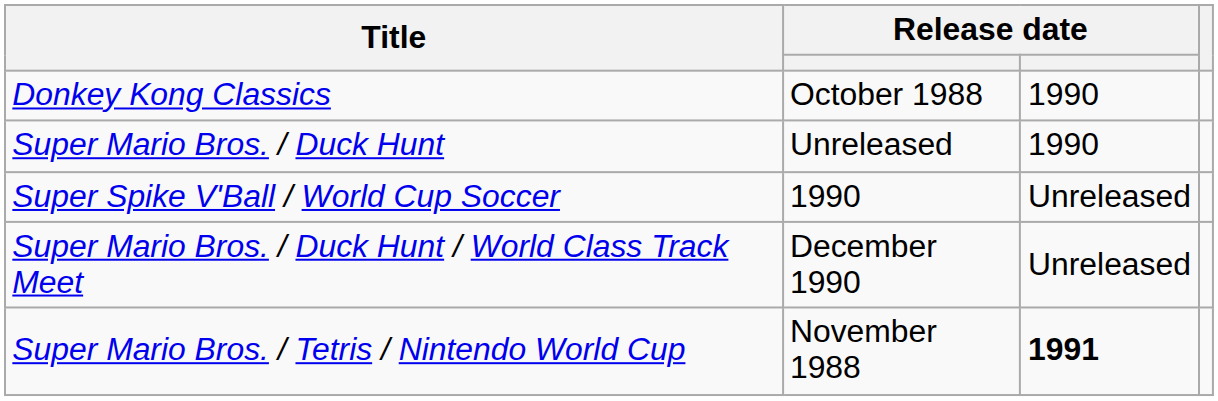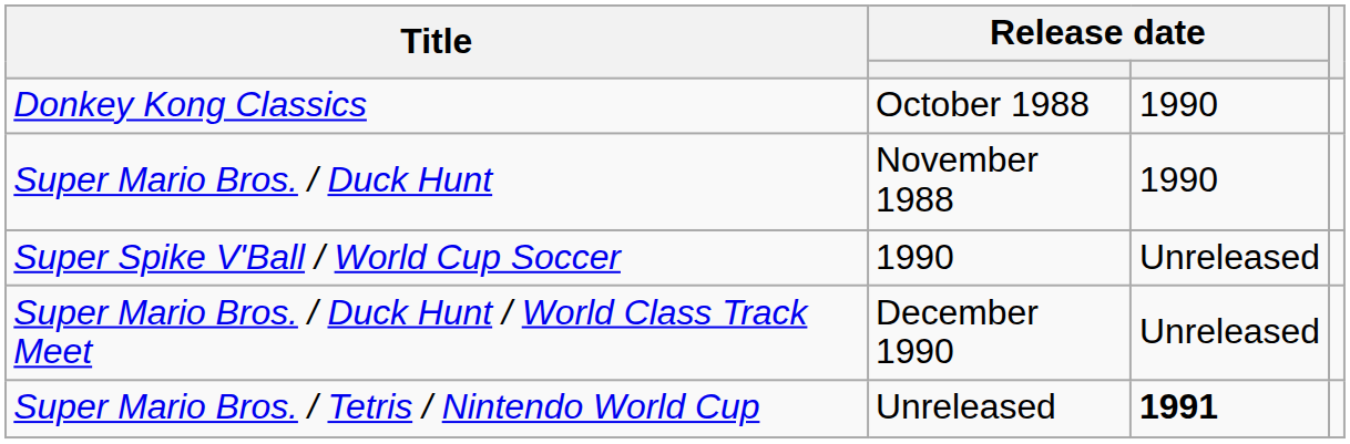 <table class="wikitable plainrowheaders sortable">
 <tr>
 <th rowspan="2" scope="col">Title</th>
 <th colspan="2" data-sort-type="date">Release date</th>
 <th rowspan="2" scope="col" class="unsortable"></th>
 </tr>
 <tr>
 <th data-sort-type="date"></th>
 <th data-sort-type="date"></th>
 </tr>
 <tr>
 <td><em><a href='#'>Donkey Kong Classics</a></em></td>
 <td>October 1988</td>
 <td>1990</td>
 <td></td>
 </tr>
 <tr>
 <td><em><a href='#'>Super Mario Bros.</a> / <a href='#'>Duck Hunt</a></em></td>
-<td>Unreleased</td>
+<td>November 1988</td>
 <td>1990</td>
 <td></td>
 </tr>
 <tr>
 <td><em><a href='#'>Super Spike V'Ball</a> / <a href='#'>World Cup Soccer</a></em></td>
 <td>1990</td>
 <td>Unreleased</td>
 <td></td>
 </tr>
 <tr>
 <td><em><a href='#'>Super Mario Bros.</a> / <a href='#'>Duck Hunt</a> / <a href='#'>World Class Track Meet</a></em></td>
 <td>December 1990</td>
 <td>Unreleased</td>
 <td></td>
 </tr>
 <tr>
 <td><em><a href='#'>Super Mario Bros.</a> / <a href='#'>Tetris</a> / <a href='#'>Nintendo World Cup</a></em></td>
-<td>November 1988</td>
+<td>Unreleased</td>
 <td><strong>1991</strong></td>
 <td></td>
 </tr>
 </table>
